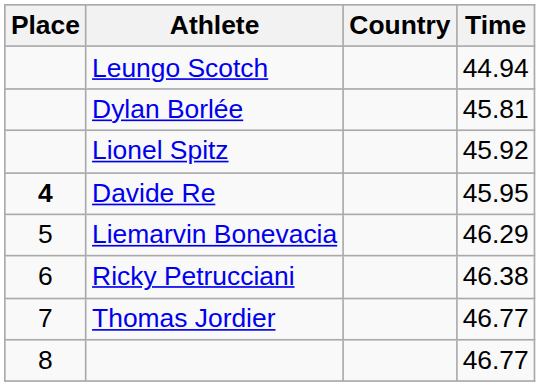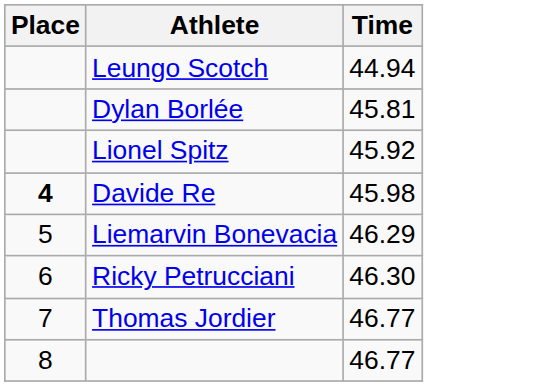 <table class="wikitable">
 <tr>
 <th>Place</th>
 <th>Athlete</th>
-<th>Country</th>
 <th>Time</th>
 </tr>
 <tr>
 <td align=center></td>
 <td><a href='#'>Leungo Scotch</a></td>
-<td></td>
 <td>44.94</td>
 </tr>
 <tr>
 <td align=center></td>
 <td><a href='#'>Dylan Borlée</a></td>
-<td></td>
 <td>45.81</td>
 </tr>
 <tr>
 <td align=center></td>
 <td><a href='#'>Lionel Spitz</a></td>
-<td></td>
 <td>45.92</td>
 </tr>
 <tr>
 <td align=center><strong>4</strong></td>
 <td><a href='#'>Davide Re</a></td>
-<td></td>
-<td>45.95</td>
+<td>45.98</td>
 </tr>
 <tr>
 <td align=center>5</td>
 <td><a href='#'>Liemarvin Bonevacia</a></td>
-<td></td>
 <td>46.29</td>
 </tr>
 <tr>
 <td align=center>6</td>
 <td><a href='#'>Ricky Petrucciani</a></td>
-<td></td>
-<td>46.38</td>
+<td>46.30</td>
 </tr>
 <tr>
 <td align=center>7</td>
 <td><a href='#'>Thomas Jordier</a></td>
-<td></td>
 <td>46.77</td>
 </tr>
 <tr>
 <td align=center>8</td>
 <td></td>
-<td></td>
 <td>46.77</td>
 </tr>
 </table>
